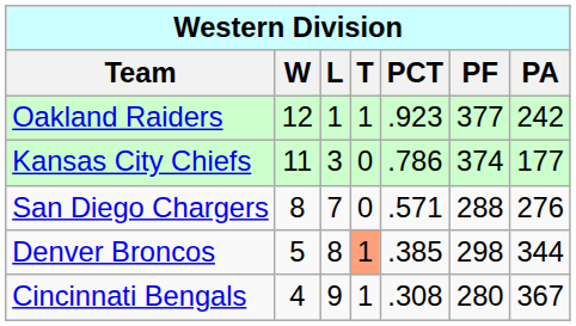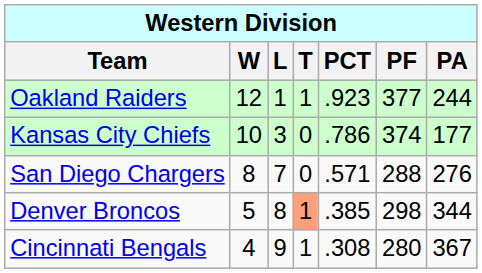 <table class="wikitable" style="text-align:center">
 <tr bgcolor="#ccffff">
 <td colspan="7" align="center"><strong>Western Division</strong></td>
 </tr>
 <tr bgcolor="#efefef">
 <th>Team</th>
 <th>W</th>
 <th>L</th>
 <th>T</th>
 <th>PCT</th>
 <th>PF</th>
 <th>PA</th>
 </tr>
 <tr style="background:#ccffcc">
 <td align="left"><a href='#'>Oakland Raiders</a></td>
 <td>12</td>
 <td>1</td>
 <td>1</td>
 <td>.923</td>
 <td>377</td>
-<td>242</td>
+<td>244</td>
 </tr>
 <tr style="background:#ccffcc">
 <td align="left"><a href='#'>Kansas City Chiefs</a></td>
-<td>11</td>
+<td>10</td>
 <td>3</td>
 <td>0</td>
 <td>.786</td>
 <td>374</td>
 <td>177</td>
 </tr>
 <tr>
 <td align="left"><a href='#'>San Diego Chargers</a></td>
 <td>8</td>
 <td>7</td>
 <td>0</td>
 <td>.571</td>
 <td>288</td>
 <td>276</td>
 </tr>
 <tr>
 <td align="left"><a href='#'>Denver Broncos</a></td>
 <td>5</td>
 <td>8</td>
 <td style="background: lightsalmon;">1</td>
 <td>.385</td>
 <td>298</td>
 <td>344</td>
 </tr>
 <tr>
 <td align="left"><a href='#'>Cincinnati Bengals</a></td>
 <td>4</td>
 <td>9</td>
 <td>1</td>
 <td>.308</td>
 <td>280</td>
 <td>367</td>
 </tr>
 </table>
